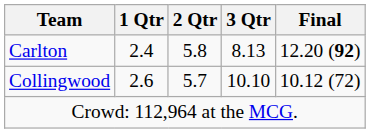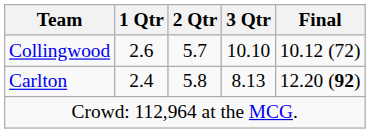 <table class="wikitable">
 <tr>
 <th>Team</th>
 <th>1 Qtr</th>
 <th>2 Qtr</th>
 <th>3 Qtr</th>
 <th>Final</th>
 </tr>
 <tr>
+<td><a href='#'>Collingwood</a></td>
+<td align=center>2.6</td>
+<td align=center>5.7</td>
+<td align=center>10.10</td>
+<td align=center>10.12 (72)</td>
+</tr>
+<tr>
 <td><a href='#'>Carlton</a></td>
 <td align=center>2.4</td>
 <td align=center>5.8</td>
 <td align=center>8.13</td>
 <td align=center>12.20 (<strong>92</strong>)</td>
 </tr>
 <tr>
-<td><a href='#'>Collingwood</a></td>
-<td align=center>2.6</td>
-<td align=center>5.7</td>
-<td align=center>10.10</td>
-<td align=center>10.12 (72)</td>
-</tr>
-<tr>
 <td colspan="5" align="center">Crowd: 112,964 at the <a href='#'>MCG</a>.</td>
 </tr>
 </table>
